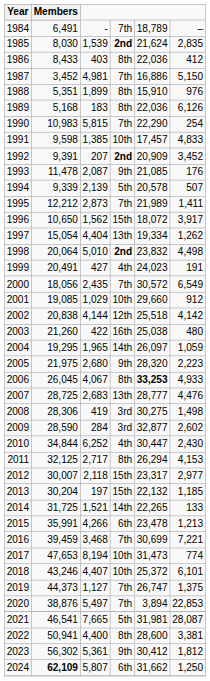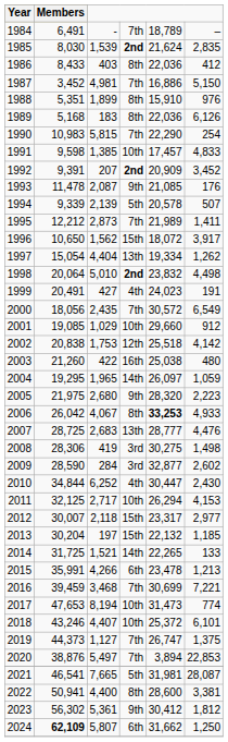 <table class="wikitable">
 <tr style="background:#bdb76b;">
 <th>Year</th>
 <th>Members</th>
 </tr>
 <tr align=right>
 <td>1984</td>
 <td>6,491</td>
 <td>-</td>
 <td>7th</td>
 <td>18,789</td>
 <td>–</td>
 </tr>
 <tr align=right>
 <td>1985</td>
 <td>8,030</td>
 <td> 1,539</td>
 <td><strong>2nd</strong></td>
 <td>21,624</td>
 <td> 2,835</td>
 </tr>
 <tr align=right>
 <td>1986</td>
 <td>8,433</td>
 <td> 403</td>
 <td>8th</td>
 <td>22,036</td>
 <td> 412</td>
 </tr>
 <tr align=right>
 <td>1987</td>
 <td>3,452</td>
 <td> 4,981</td>
 <td>7th</td>
 <td>16,886</td>
 <td> 5,150</td>
 </tr>
 <tr align=right>
 <td>1988</td>
 <td>5,351</td>
 <td> 1,899</td>
 <td>8th</td>
 <td>15,910</td>
 <td> 976</td>
 </tr>
 <tr align=right>
 <td>1989</td>
 <td>5,168</td>
 <td> 183</td>
 <td>8th</td>
 <td>22,036</td>
 <td> 6,126</td>
 </tr>
 <tr align=right>
 <td>1990</td>
 <td>10,983</td>
 <td> 5,815</td>
 <td>7th</td>
 <td>22,290</td>
 <td> 254</td>
 </tr>
 <tr align=right>
 <td>1991</td>
 <td>9,598</td>
 <td> 1,385</td>
 <td>10th</td>
 <td>17,457</td>
 <td> 4,833</td>
 </tr>
 <tr align=right>
 <td>1992</td>
 <td>9,391</td>
 <td> 207</td>
 <td><strong>2nd</strong></td>
 <td>20,909</td>
 <td> 3,452</td>
 </tr>
 <tr align=right>
 <td>1993</td>
 <td>11,478</td>
 <td> 2,087</td>
 <td>9th</td>
 <td>21,085</td>
 <td> 176</td>
 </tr>
 <tr align=right>
 <td>1994</td>
 <td>9,339</td>
 <td> 2,139</td>
 <td>5th</td>
 <td>20,578</td>
 <td> 507</td>
 </tr>
 <tr align=right>
 <td>1995</td>
 <td>12,212</td>
 <td> 2,873</td>
 <td>7th</td>
 <td>21,989</td>
 <td> 1,411</td>
 </tr>
 <tr align=right>
 <td>1996</td>
 <td>10,650</td>
 <td> 1,562</td>
 <td>15th</td>
 <td>18,072</td>
 <td> 3,917</td>
 </tr>
 <tr align=right>
 <td>1997</td>
 <td>15,054</td>
 <td> 4,404</td>
 <td>13th</td>
 <td>19,334</td>
 <td> 1,262</td>
 </tr>
 <tr align=right>
 <td>1998</td>
 <td>20,064</td>
 <td> 5,010</td>
 <td><strong>2nd</strong></td>
 <td>23,832</td>
 <td> 4,498</td>
 </tr>
 <tr align=right>
 <td>1999</td>
 <td>20,491</td>
 <td> 427</td>
 <td>4th</td>
 <td>24,023</td>
 <td> 191</td>
 </tr>
 <tr align=right>
 <td>2000</td>
 <td>18,056</td>
 <td> 2,435</td>
 <td>7th</td>
 <td>30,572</td>
 <td> 6,549</td>
 </tr>
 <tr align=right>
 <td>2001</td>
 <td>19,085</td>
 <td> 1,029</td>
 <td>10th</td>
 <td>29,660</td>
 <td> 912</td>
 </tr>
 <tr align=right>
 <td>2002</td>
 <td>20,838</td>
-<td> 4,144</td>
+<td> 1,753</td>
 <td>12th</td>
 <td>25,518</td>
 <td> 4,142</td>
 </tr>
 <tr align=right>
 <td>2003</td>
 <td>21,260</td>
 <td> 422</td>
 <td>16th</td>
 <td>25,038</td>
 <td> 480</td>
 </tr>
 <tr align=right>
 <td>2004</td>
 <td>19,295</td>
 <td> 1,965</td>
 <td>14th</td>
 <td>26,097</td>
 <td> 1,059</td>
 </tr>
 <tr align=right>
 <td>2005</td>
 <td>21,975</td>
 <td> 2,680</td>
 <td>9th</td>
 <td>28,320</td>
 <td> 2,223</td>
 </tr>
 <tr align=right>
 <td>2006</td>
-<td>26,045</td>
+<td>26,042</td>
 <td> 4,067</td>
 <td>8th</td>
 <td><strong>33,253</strong></td>
 <td> 4,933</td>
 </tr>
 <tr align=right>
 <td>2007</td>
 <td>28,725</td>
 <td> 2,683</td>
 <td>13th</td>
 <td>28,777</td>
 <td> 4,476</td>
 </tr>
 <tr align=right>
 <td>2008</td>
 <td>28,306</td>
 <td> 419</td>
 <td>3rd</td>
 <td>30,275</td>
 <td> 1,498</td>
 </tr>
 <tr align=right>
 <td>2009</td>
 <td>28,590</td>
 <td> 284</td>
 <td>3rd</td>
 <td>32,877</td>
 <td> 2,602</td>
 </tr>
 <tr align=right>
 <td>2010</td>
 <td>34,844</td>
 <td> 6,252</td>
 <td>4th</td>
 <td>30,447</td>
 <td> 2,430</td>
 </tr>
 <tr align=right>
 <td>2011</td>
 <td>32,125</td>
 <td> 2,717</td>
-<td>8th</td>
+<td>10th</td>
 <td>26,294</td>
 <td> 4,153</td>
 </tr>
 <tr align=right>
 <td>2012</td>
 <td>30,007</td>
 <td> 2,118</td>
 <td>15th</td>
 <td>23,317</td>
 <td> 2,977</td>
 </tr>
 <tr align=right>
 <td>2013</td>
 <td>30,204</td>
 <td> 197</td>
 <td>15th</td>
 <td>22,132</td>
 <td> 1,185</td>
 </tr>
 <tr align=right>
 <td>2014</td>
 <td>31,725</td>
 <td> 1,521</td>
 <td>14th</td>
 <td>22,265</td>
 <td> 133</td>
 </tr>
 <tr align=right>
 <td>2015</td>
 <td>35,991</td>
 <td> 4,266</td>
 <td>6th</td>
 <td>23,478</td>
 <td> 1,213</td>
 </tr>
 <tr align=right>
 <td>2016</td>
 <td>39,459</td>
 <td> 3,468</td>
 <td>7th</td>
 <td>30,699</td>
 <td> 7,221</td>
 </tr>
 <tr align=right>
 <td>2017</td>
 <td>47,653</td>
 <td> 8,194</td>
 <td>10th</td>
 <td>31,473</td>
 <td> 774</td>
 </tr>
 <tr align=right>
 <td>2018</td>
 <td>43,246</td>
 <td> 4,407</td>
 <td>10th</td>
 <td>25,372</td>
 <td> 6,101</td>
 </tr>
 <tr align=right>
 <td>2019</td>
 <td>44,373</td>
 <td> 1,127</td>
 <td>7th</td>
 <td>26,747</td>
 <td> 1,375</td>
 </tr>
 <tr align=right>
 <td>2020</td>
 <td>38,876</td>
 <td> 5,497</td>
 <td>7th</td>
 <td>3,894</td>
 <td> 22,853</td>
 </tr>
 <tr align=right>
 </tr>
 <tr align=right>
 <td>2021</td>
 <td>46,541</td>
 <td> 7,665</td>
 <td>5th</td>
 <td>31,981</td>
 <td> 28,087</td>
 </tr>
 <tr align=right>
 <td>2022</td>
 <td>50,941</td>
 <td> 4,400</td>
 <td>8th</td>
 <td>28,600</td>
 <td> 3,381</td>
 </tr>
 <tr align=right>
 <td>2023</td>
 <td>56,302</td>
 <td> 5,361</td>
 <td>9th</td>
 <td>30,412</td>
 <td> 1,812</td>
 </tr>
 <tr align=right>
 <td>2024</td>
 <td><strong>62,109</strong></td>
 <td> 5,807</td>
 <td>6th</td>
 <td>31,662</td>
 <td> 1,250</td>
 </tr>
 <tr align=right>
 </tr>
 </table>
